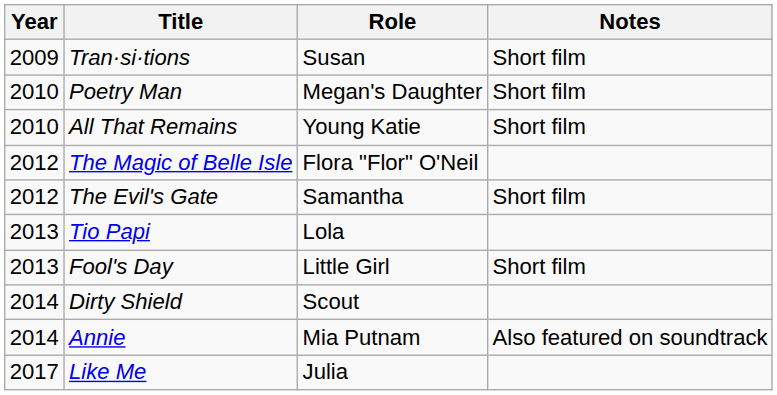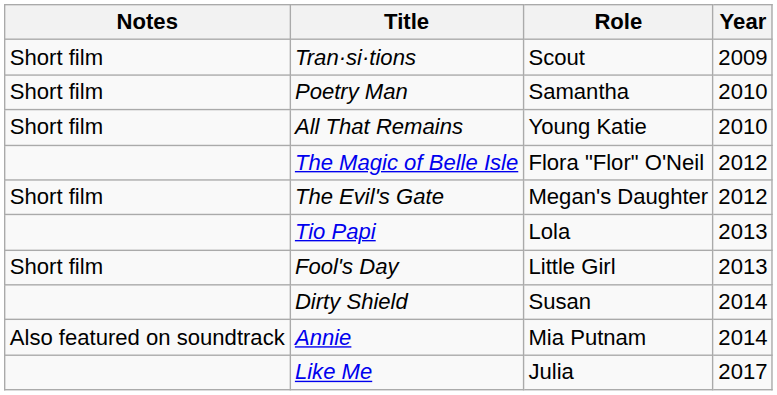 <table class="wikitable sortable">
 <tr>
-<th>Year</th>
+<th class="unsortable">Notes</th>
 <th>Title</th>
 <th>Role</th>
-<th class="unsortable">Notes</th>
+<th>Year</th>
 </tr>
 <tr>
+<td>Short film</td>
+<td><em>Tran·si·tions</em></td>
+<td>Scout</td>
 <td>2009</td>
-<td><em>Tran·si·tions</em></td>
-<td>Susan</td>
-<td>Short film</td>
 </tr>
 <tr>
+<td>Short film</td>
+<td><em>Poetry Man</em></td>
+<td>Samantha</td>
 <td>2010</td>
-<td><em>Poetry Man</em></td>
-<td>Megan's Daughter</td>
-<td>Short film</td>
 </tr>
 <tr>
-<td>2010</td>
+<td>Short film</td>
 <td><em>All That Remains</em></td>
 <td>Young Katie</td>
-<td>Short film</td>
+<td>2010</td>
 </tr>
 <tr>
-<td>2012</td>
+<td></td>
 <td><em><a href='#'>The Magic of Belle Isle</a></em></td>
 <td>Flora "Flor" O'Neil</td>
-<td></td>
+<td>2012</td>
 </tr>
 <tr>
+<td>Short film</td>
+<td><em>The Evil's Gate</em></td>
+<td>Megan's Daughter</td>
 <td>2012</td>
-<td><em>The Evil's Gate</em></td>
-<td>Samantha</td>
-<td>Short film</td>
 </tr>
 <tr>
-<td>2013</td>
+<td></td>
 <td><em><a href='#'>Tio Papi</a></em></td>
 <td>Lola</td>
-<td></td>
+<td>2013</td>
 </tr>
 <tr>
-<td>2013</td>
+<td>Short film</td>
 <td><em>Fool's Day</em></td>
 <td>Little Girl</td>
-<td>Short film</td>
+<td>2013</td>
 </tr>
 <tr>
+<td></td>
+<td><em>Dirty Shield</em></td>
+<td>Susan</td>
 <td>2014</td>
-<td><em>Dirty Shield</em></td>
-<td>Scout</td>
-<td></td>
 </tr>
 <tr>
-<td>2014</td>
+<td>Also featured on soundtrack</td>
 <td><em><a href='#'>Annie</a></em></td>
 <td>Mia Putnam</td>
-<td>Also featured on soundtrack</td>
+<td>2014</td>
 </tr>
 <tr>
-<td>2017</td>
+<td></td>
 <td><em><a href='#'>Like Me</a></em></td>
 <td>Julia</td>
-<td></td>
+<td>2017</td>
 </tr>
 </table>
